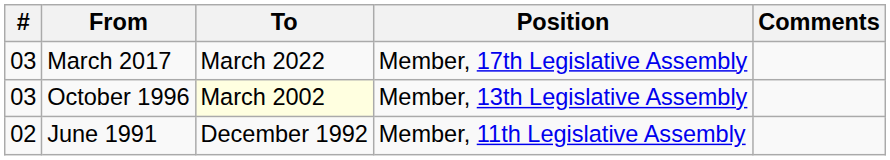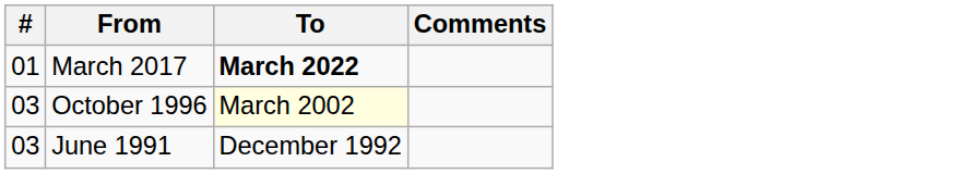 <table class="wikitable sortable">
 <tr>
 <th>#</th>
 <th>From</th>
 <th>To</th>
-<th>Position</th>
 <th>Comments</th>
 </tr>
 <tr>
-<td>03</td>
+<td>01</td>
 <td>March 2017</td>
-<td>March 2022</td>
-<td>Member, <a href='#'>17th Legislative Assembly</a></td>
+<td><strong>March 2022</strong></td>
 <td></td>
 </tr>
 <tr>
 <td>03</td>
 <td>October 1996</td>
 <td style="background: lightyellow;">March 2002</td>
-<td>Member, <a href='#'>13th Legislative Assembly</a></td>
 <td></td>
 </tr>
 <tr>
-<td>02</td>
+<td>03</td>
 <td>June 1991</td>
 <td>December 1992</td>
-<td>Member, <a href='#'>11th Legislative Assembly</a></td>
 <td></td>
 </tr>
 </table>
